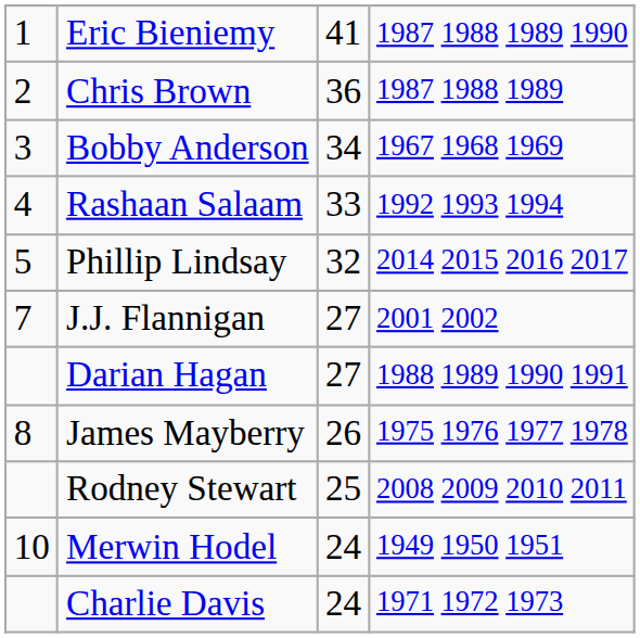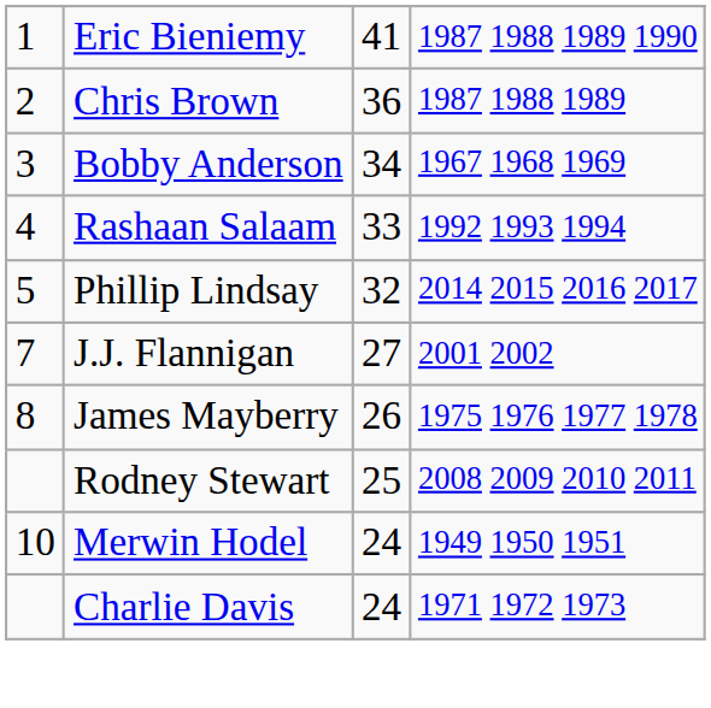 <table class="wikitable">
 <tr>
 </tr>
 <tr>
 <td>1</td>
 <td><a href='#'>Eric Bieniemy</a></td>
 <td>41</td>
 <td style="font-size:80%;"><a href='#'>1987</a> <a href='#'>1988</a> <a href='#'>1989</a> <a href='#'>1990</a></td>
 </tr>
 <tr>
 <td>2</td>
 <td><a href='#'>Chris Brown</a></td>
 <td>36</td>
 <td style="font-size:80%;"><a href='#'>1987</a> <a href='#'>1988</a> <a href='#'>1989</a></td>
 </tr>
 <tr>
 <td>3</td>
 <td><a href='#'>Bobby Anderson</a></td>
 <td>34</td>
 <td style="font-size:80%;"><a href='#'>1967</a> <a href='#'>1968</a> <a href='#'>1969</a></td>
 </tr>
 <tr>
 <td>4</td>
 <td><a href='#'>Rashaan Salaam</a></td>
 <td>33</td>
 <td style="font-size:80%;"><a href='#'>1992</a> <a href='#'>1993</a> <a href='#'>1994</a></td>
 </tr>
 <tr>
 <td>5</td>
 <td>Phillip Lindsay</td>
 <td>32</td>
 <td style="font-size:80%;"><a href='#'>2014</a> <a href='#'>2015</a> <a href='#'>2016</a> <a href='#'>2017</a></td>
 </tr>
 <tr>
 <td>7</td>
 <td>J.J. Flannigan</td>
 <td>27</td>
 <td style="font-size:80%;"><a href='#'>2001</a> <a href='#'>2002</a></td>
 </tr>
 <tr>
-<td></td>
-<td><a href='#'>Darian Hagan</a></td>
-<td>27</td>
-<td style="font-size:80%;"><a href='#'>1988</a> <a href='#'>1989</a> <a href='#'>1990</a> <a href='#'>1991</a></td>
-</tr>
-<tr>
 <td>8</td>
 <td>James Mayberry</td>
 <td>26</td>
 <td style="font-size:80%;"><a href='#'>1975</a> <a href='#'>1976</a> <a href='#'>1977</a> <a href='#'>1978</a></td>
 </tr>
 <tr>
 <td></td>
 <td>Rodney Stewart</td>
 <td>25</td>
 <td style="font-size:80%;"><a href='#'>2008</a> <a href='#'>2009</a> <a href='#'>2010</a> <a href='#'>2011</a></td>
 </tr>
 <tr>
 <td>10</td>
 <td><a href='#'>Merwin Hodel</a></td>
 <td>24</td>
 <td style="font-size:80%;"><a href='#'>1949</a> <a href='#'>1950</a> <a href='#'>1951</a></td>
 </tr>
 <tr>
 <td></td>
 <td><a href='#'>Charlie Davis</a></td>
 <td>24</td>
 <td style="font-size:80%;"><a href='#'>1971</a> <a href='#'>1972</a> <a href='#'>1973</a></td>
 </tr>
 </table>
